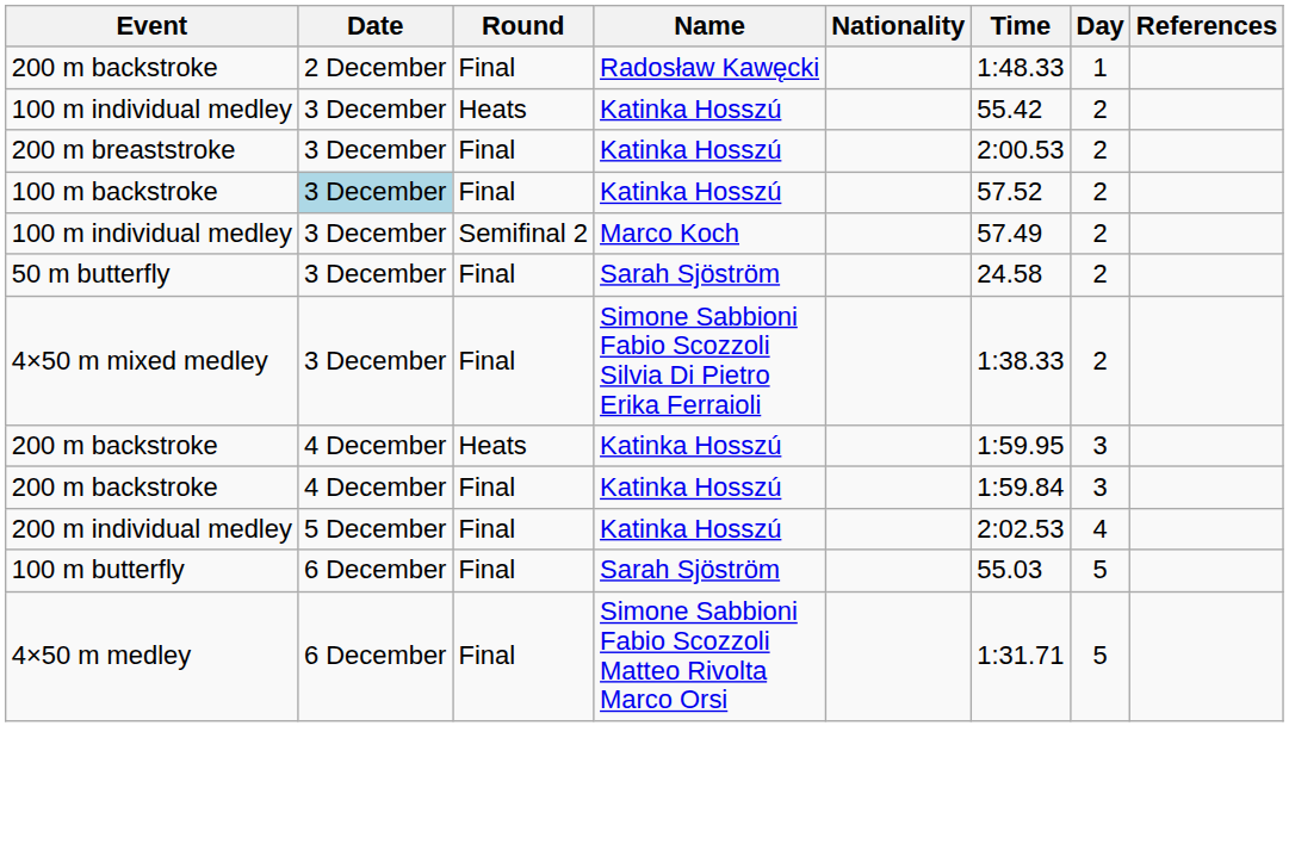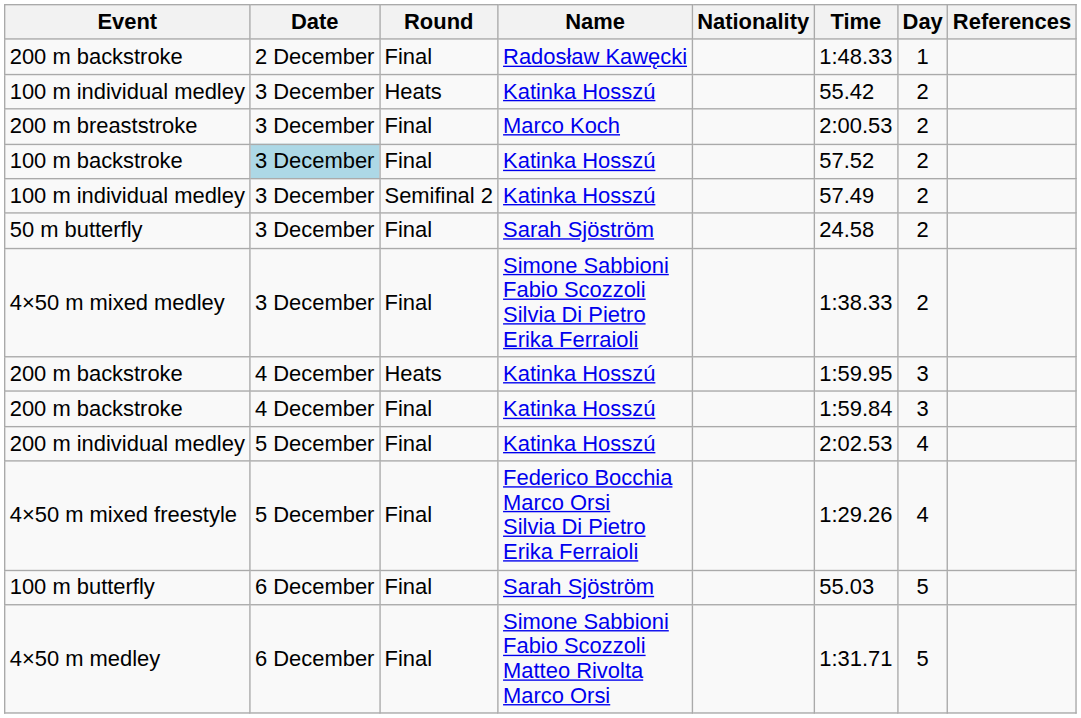 <table class="wikitable sortable">
 <tr>
 <th>Event</th>
 <th>Date</th>
 <th>Round</th>
 <th>Name</th>
 <th>Nationality</th>
 <th>Time</th>
 <th>Day</th>
 <th>References</th>
 </tr>
 <tr>
 <td>200 m backstroke</td>
 <td>2 December</td>
 <td>Final</td>
 <td><a href='#'>Radosław Kawęcki</a></td>
 <td align=left></td>
 <td>1:48.33</td>
 <td align=center>1</td>
 <td></td>
 </tr>
 <tr>
 <td>100 m individual medley</td>
 <td>3 December</td>
 <td>Heats</td>
 <td><a href='#'>Katinka Hosszú</a></td>
 <td align=left></td>
 <td>55.42</td>
 <td align=center>2</td>
 <td></td>
 </tr>
 <tr>
 <td>200 m breaststroke</td>
 <td>3 December</td>
 <td>Final</td>
-<td><a href='#'>Katinka Hosszú</a></td>
+<td><a href='#'>Marco Koch</a></td>
 <td align=left></td>
 <td>2:00.53</td>
 <td align=center>2</td>
 <td></td>
 </tr>
 <tr>
 <td>100 m backstroke</td>
 <td style="background: lightblue;">3 December</td>
 <td>Final</td>
 <td><a href='#'>Katinka Hosszú</a></td>
 <td align=left></td>
 <td>57.52</td>
 <td align=center>2</td>
 <td></td>
 </tr>
 <tr>
 <td>100 m individual medley</td>
 <td>3 December</td>
 <td>Semifinal 2</td>
-<td><a href='#'>Marco Koch</a></td>
+<td><a href='#'>Katinka Hosszú</a></td>
 <td align=left></td>
 <td>57.49</td>
 <td align=center>2</td>
 <td></td>
 </tr>
 <tr>
 <td>50 m butterfly</td>
 <td>3 December</td>
 <td>Final</td>
 <td><a href='#'>Sarah Sjöström</a></td>
 <td align=left></td>
 <td>24.58</td>
 <td align=center>2</td>
 <td></td>
 </tr>
 <tr>
 <td>4×50 m mixed medley</td>
 <td>3 December</td>
 <td>Final</td>
 <td><a href='#'>Simone Sabbioni</a><br><a href='#'>Fabio Scozzoli</a><br><a href='#'>Silvia Di Pietro</a><br><a href='#'>Erika Ferraioli</a></td>
 <td align=left></td>
 <td>1:38.33</td>
 <td align=center>2</td>
 <td></td>
 </tr>
 <tr>
 <td>200 m backstroke</td>
 <td>4 December</td>
 <td>Heats</td>
 <td><a href='#'>Katinka Hosszú</a></td>
 <td align=left></td>
 <td>1:59.95</td>
 <td align=center>3</td>
 <td></td>
 </tr>
 <tr>
 <td>200 m backstroke</td>
 <td>4 December</td>
 <td>Final</td>
 <td><a href='#'>Katinka Hosszú</a></td>
 <td align=left></td>
 <td>1:59.84</td>
 <td align=center>3</td>
 <td></td>
 </tr>
 <tr>
 <td>200 m individual medley</td>
 <td>5 December</td>
 <td>Final</td>
 <td><a href='#'>Katinka Hosszú</a></td>
 <td align=left></td>
 <td>2:02.53</td>
 <td align=center>4</td>
 <td></td>
 </tr>
 <tr>
+<td>4×50 m mixed freestyle</td>
+<td>5 December</td>
+<td>Final</td>
+<td><a href='#'>Federico Bocchia</a><br><a href='#'>Marco Orsi</a><br><a href='#'>Silvia Di Pietro</a><br><a href='#'>Erika Ferraioli</a></td>
+<td align=left></td>
+<td>1:29.26</td>
+<td align=center>4</td>
+<td></td>
+</tr>
+<tr>
 <td>100 m butterfly</td>
 <td>6 December</td>
 <td>Final</td>
 <td><a href='#'>Sarah Sjöström</a></td>
 <td align=left></td>
 <td>55.03</td>
 <td align=center>5</td>
 <td></td>
 </tr>
 <tr>
 <td>4×50 m medley</td>
 <td>6 December</td>
 <td>Final</td>
 <td><a href='#'>Simone Sabbioni</a><br><a href='#'>Fabio Scozzoli</a><br><a href='#'>Matteo Rivolta</a><br><a href='#'>Marco Orsi</a></td>
 <td align=left></td>
 <td>1:31.71</td>
 <td align=center>5</td>
 <td></td>
 </tr>
 </table>
